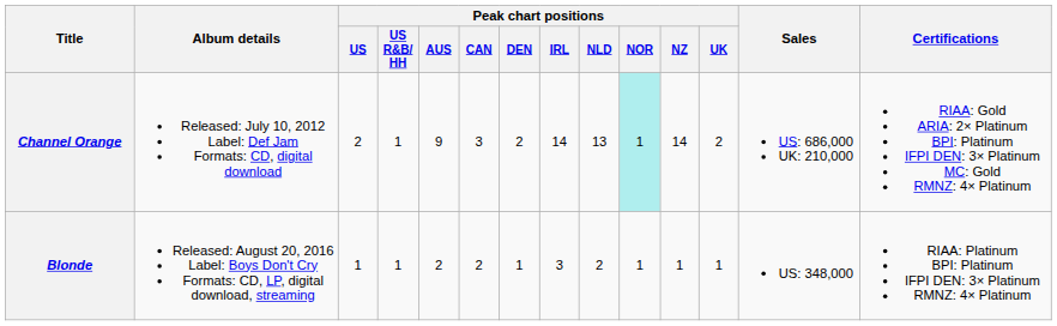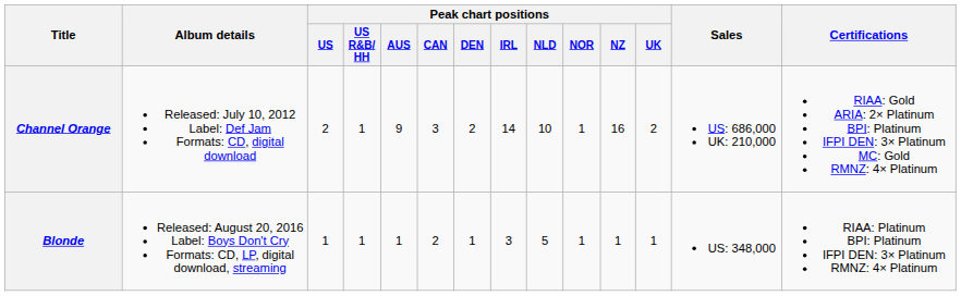 <table class="wikitable plainrowheaders" style="text-align:center;">
 <tr>
 <th scope="col" rowspan="2" style="width:10em;">Title</th>
 <th scope="col" rowspan="2" style="width:16em;">Album details</th>
 <th scope="col" colspan="10">Peak chart positions</th>
 <th scope="col" rowspan="2" style="width:9em;">Sales</th>
 <th scope="col" rowspan="2" style="width:15em;"><a href='#'>Certifications</a></th>
 </tr>
 <tr>
 <th scope="col" style="width:3em;font-size:90%;"><a href='#'>US</a><br></th>
 <th scope="col" style="width:3em;font-size:90%;"><a href='#'>US<br>R&B/<br>HH</a><br></th>
 <th scope="col" style="width:3em;font-size:90%;"><a href='#'>AUS</a><br></th>
 <th scope="col" style="width:3em;font-size:90%;"><a href='#'>CAN</a><br></th>
 <th scope="col" style="width:3em;font-size:90%;"><a href='#'>DEN</a><br></th>
 <th scope="col" style="width:3em;font-size:90%;"><a href='#'>IRL</a><br></th>
 <th scope="col" style="width:3em;font-size:90%;"><a href='#'>NLD</a><br></th>
 <th scope="col" style="width:3em;font-size:90%;"><a href='#'>NOR</a><br></th>
 <th scope="col" style="width:3em;font-size:90%;"><a href='#'>NZ</a><br></th>
 <th scope="col" style="width:3em;font-size:90%;"><a href='#'>UK</a><br></th>
 </tr>
 <tr>
 <th scope="row"><em><a href='#'>Channel Orange</a></em></th>
 <td><br><ul><li>Released: July 10, 2012</li><li>Label: <a href='#'>Def Jam</a></li><li>Formats: <a href='#'>CD</a>, <a href='#'>digital download</a></li></ul></td>
 <td>2</td>
 <td>1</td>
 <td>9</td>
 <td>3</td>
 <td>2</td>
 <td>14</td>
-<td>13</td>
-<td style="background: paleturquoise;">1</td>
-<td>14</td>
+<td>10</td>
+<td>1</td>
+<td>16</td>
 <td>2</td>
 <td><br><ul><li><a href='#'>US</a>: 686,000</li><li>UK: 210,000</li></ul></td>
 <td><br><ul><li><a href='#'>RIAA</a>: Gold</li><li><a href='#'>ARIA</a>: 2× Platinum</li><li><a href='#'>BPI</a>: Platinum</li><li><a href='#'>IFPI DEN</a>: 3× Platinum</li><li><a href='#'>MC</a>: Gold</li><li><a href='#'>RMNZ</a>: 4× Platinum</li></ul></td>
 </tr>
 <tr>
 <th scope="row"><em><a href='#'>Blonde</a></em></th>
 <td><br><ul><li>Released: August 20, 2016</li><li>Label: <a href='#'>Boys Don't Cry</a></li><li>Formats: CD, <a href='#'>LP</a>, digital download, <a href='#'>streaming</a></li></ul></td>
 <td>1</td>
 <td>1</td>
-<td>2</td>
+<td>1</td>
 <td>2</td>
 <td>1</td>
 <td>3</td>
-<td>2</td>
+<td>5</td>
 <td>1</td>
 <td>1</td>
 <td>1</td>
 <td><br><ul><li>US: 348,000</li></ul></td>
 <td><br><ul><li>RIAA: Platinum</li><li>BPI: Platinum</li><li>IFPI DEN: 3× Platinum</li><li>RMNZ: 4× Platinum</li></ul></td>
 </tr>
 </table>
